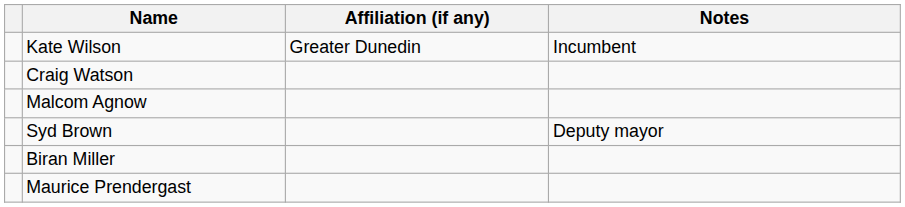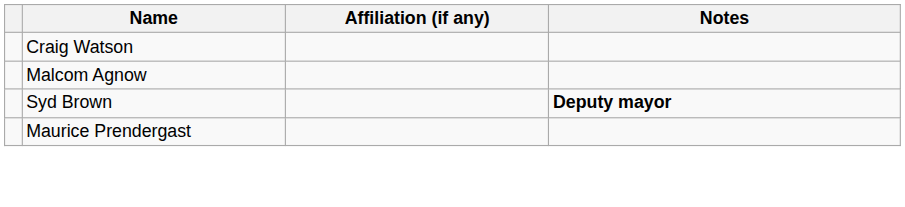 <table class="wikitable" width="51%">
 <tr>
 <th width="1%"></th>
 <th width="15%">Name</th>
 <th width="15%">Affiliation (if any)</th>
 <th width="20%">Notes</th>
-</tr>
-<tr>
-<td></td>
-<td>Kate Wilson</td>
-<td>Greater Dunedin</td>
-<td>Incumbent</td>
 </tr>
 <tr>
 <td></td>
 <td>Craig Watson</td>
 <td></td>
 <td></td>
 </tr>
 <tr>
 <td></td>
 <td>Malcom Agnow</td>
 <td></td>
 <td></td>
 </tr>
 <tr>
 <td></td>
 <td>Syd Brown</td>
 <td></td>
-<td>Deputy mayor</td>
-</tr>
-<tr>
-<td></td>
-<td>Biran Miller</td>
-<td></td>
-<td></td>
+<td><strong>Deputy mayor</strong></td>
 </tr>
 <tr>
 <td></td>
 <td>Maurice Prendergast</td>
 <td></td>
 <td></td>
 </tr>
 </table>
